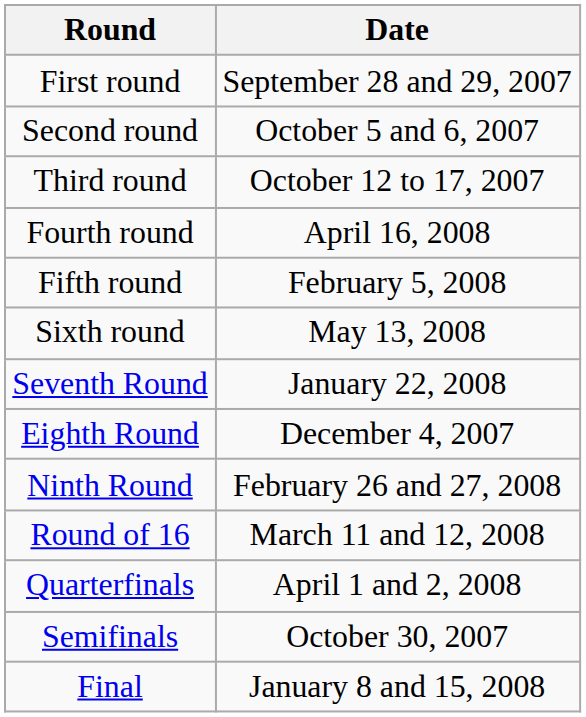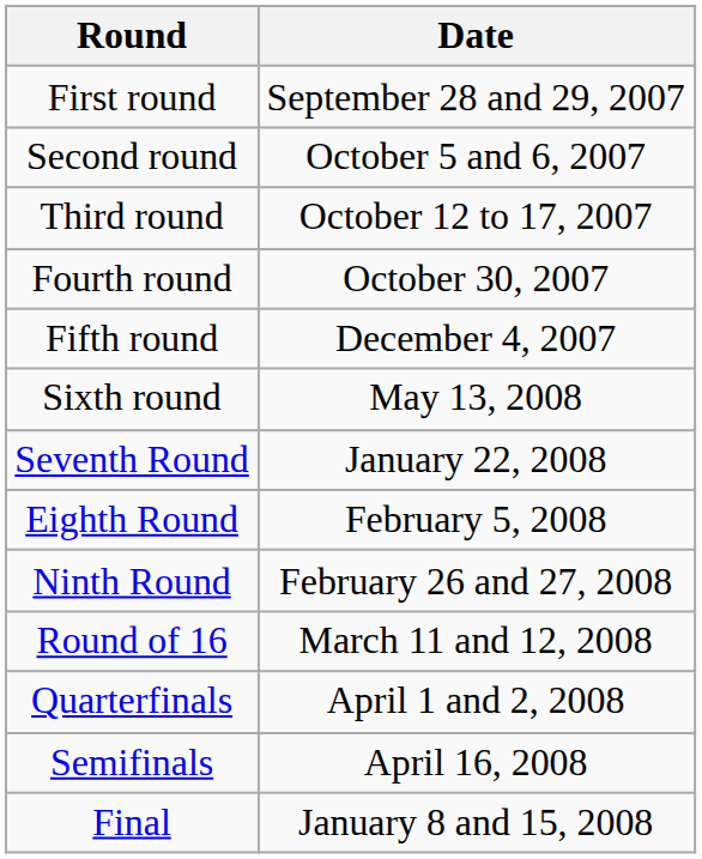 <table class="wikitable">
 <tr>
 <th>Round</th>
 <th>Date</th>
 </tr>
 <tr align=center>
 <td>First round</td>
 <td>September 28 and 29, 2007</td>
 </tr>
 <tr align=center>
 <td>Second round</td>
 <td>October 5 and 6, 2007</td>
 </tr>
 <tr align=center>
 <td>Third round</td>
 <td>October 12 to 17, 2007</td>
 </tr>
 <tr align=center>
 <td>Fourth round</td>
-<td>April 16, 2008</td>
+<td>October 30, 2007</td>
 </tr>
 <tr align=center>
 <td>Fifth round</td>
-<td>February 5, 2008</td>
+<td>December 4, 2007</td>
 </tr>
 <tr align=center>
 <td>Sixth round</td>
 <td>May 13, 2008</td>
 </tr>
 <tr align=center>
 <td><a href='#'>Seventh Round</a></td>
 <td>January 22, 2008</td>
 </tr>
 <tr align=center>
 <td><a href='#'>Eighth Round</a></td>
-<td>December 4, 2007</td>
+<td>February 5, 2008</td>
 </tr>
 <tr align=center>
 <td><a href='#'>Ninth Round</a></td>
 <td>February 26 and 27, 2008</td>
 </tr>
 <tr align=center>
 <td><a href='#'>Round of 16</a></td>
 <td>March 11 and 12, 2008</td>
 </tr>
 <tr align=center>
 <td><a href='#'>Quarterfinals</a></td>
 <td>April 1 and 2, 2008</td>
 </tr>
 <tr align=center>
 <td><a href='#'>Semifinals</a></td>
-<td>October 30, 2007</td>
+<td>April 16, 2008</td>
 </tr>
 <tr align=center>
 <td><a href='#'>Final</a></td>
 <td>January 8 and 15, 2008</td>
 </tr>
 </table>
